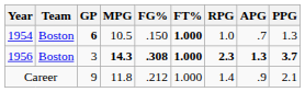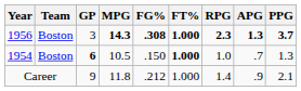 <table class="wikitable sortable" style="font-size:95%; text-align:right;">
 <tr>
 <th>Year</th>
 <th>Team</th>
 <th>GP</th>
 <th>MPG</th>
 <th>FG%</th>
 <th>FT%</th>
 <th>RPG</th>
 <th>APG</th>
 <th>PPG</th>
 </tr>
 <tr>
+<td style="text-align:left;"><a href='#'>1956</a></td>
+<td style="text-align:left;"><a href='#'>Boston</a></td>
+<td>3</td>
+<td><strong>14.3</strong></td>
+<td><strong>.308</strong></td>
+<td><strong>1.000</strong></td>
+<td><strong>2.3</strong></td>
+<td><strong>1.3</strong></td>
+<td><strong>3.7</strong></td>
+</tr>
+<tr>
 <td style="text-align:left;"><a href='#'>1954</a></td>
 <td style="text-align:left;"><a href='#'>Boston</a></td>
 <td><strong>6</strong></td>
 <td>10.5</td>
 <td>.150</td>
 <td><strong>1.000</strong></td>
 <td>1.0</td>
 <td>.7</td>
 <td>1.3</td>
-</tr>
-<tr>
-<td style="text-align:left;"><a href='#'>1956</a></td>
-<td style="text-align:left;"><a href='#'>Boston</a></td>
-<td>3</td>
-<td><strong>14.3</strong></td>
-<td><strong>.308</strong></td>
-<td><strong>1.000</strong></td>
-<td><strong>2.3</strong></td>
-<td><strong>1.3</strong></td>
-<td><strong>3.7</strong></td>
 </tr>
 <tr>
 <td colspan="2" style="text-align:center;">Career</td>
 <td>9</td>
 <td>11.8</td>
 <td>.212</td>
 <td>1.000</td>
 <td>1.4</td>
 <td>.9</td>
 <td>2.1</td>
 </tr>
 </table>
